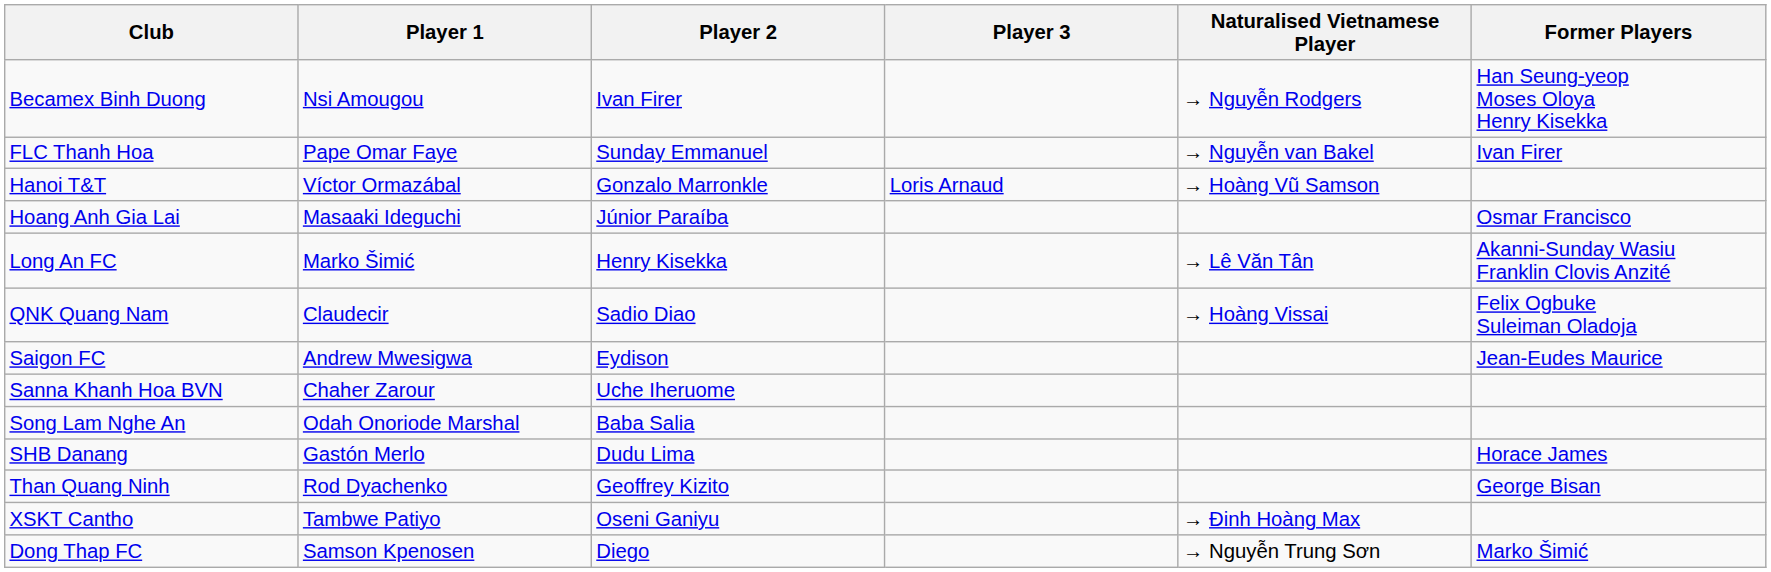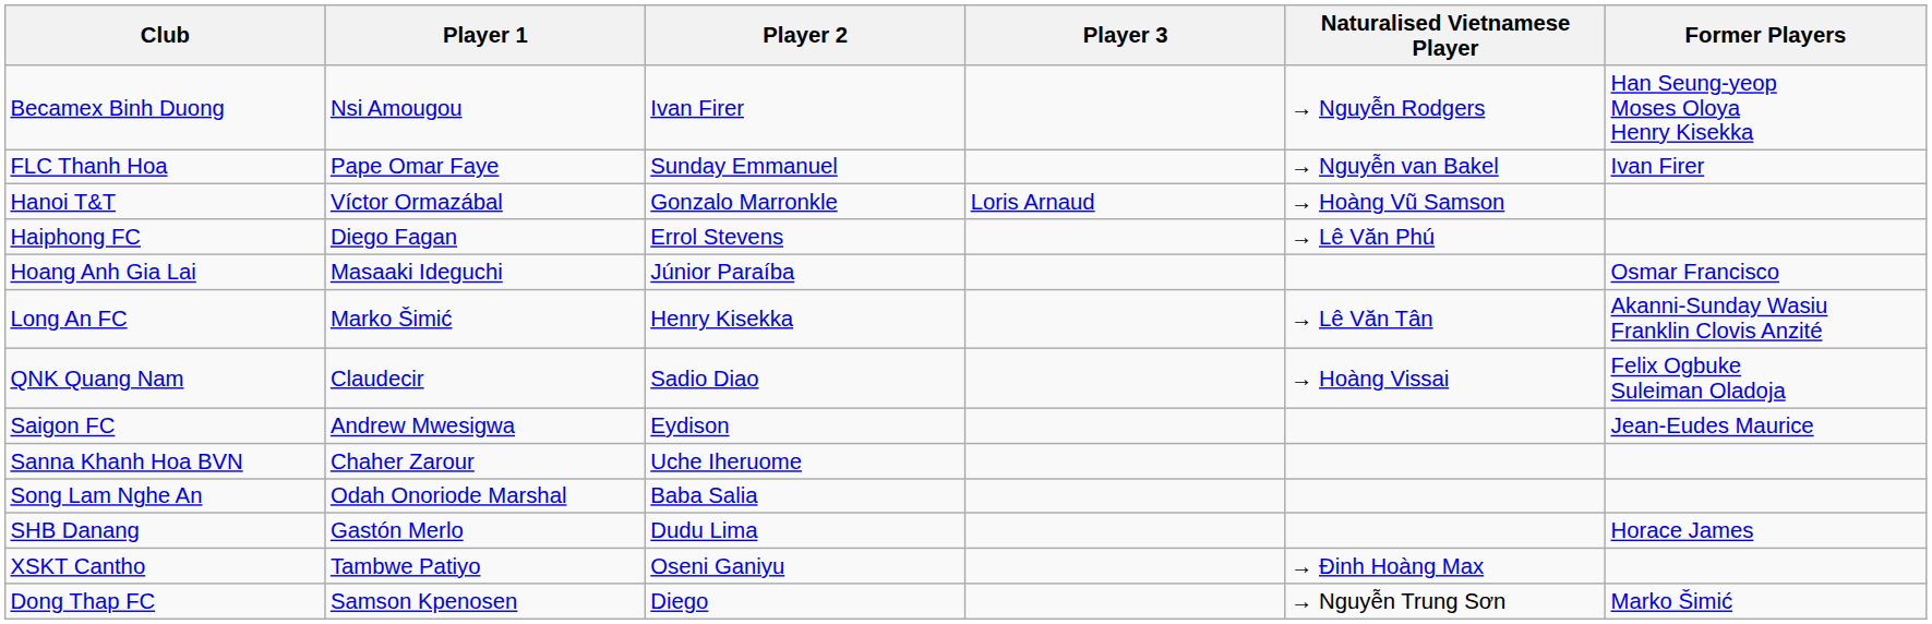 <table class="wikitable" style="font-size:90%;">
 <tr>
 <th style="width:14%">Club</th>
 <th style="width:14%">Player 1</th>
 <th style="width:14%">Player 2</th>
 <th style="width:14%">Player 3</th>
 <th style="width:14%">Naturalised Vietnamese Player</th>
 <th style="width:14%">Former Players</th>
 </tr>
 <tr>
 <td><a href='#'>Becamex Binh Duong</a></td>
 <td> <a href='#'>Nsi Amougou</a></td>
 <td> <a href='#'>Ivan Firer</a></td>
 <td></td>
 <td>→ <a href='#'>Nguyễn Rodgers</a></td>
 <td> <a href='#'>Han Seung-yeop</a><br> <a href='#'>Moses Oloya</a><br> <a href='#'>Henry Kisekka</a></td>
 </tr>
 <tr>
 <td><a href='#'>FLC Thanh Hoa</a></td>
 <td> <a href='#'>Pape Omar Faye</a></td>
 <td> <a href='#'>Sunday Emmanuel</a></td>
 <td></td>
 <td>→ <a href='#'>Nguyễn van Bakel</a></td>
 <td> <a href='#'>Ivan Firer</a></td>
 </tr>
 <tr>
 <td><a href='#'>Hanoi T&T</a></td>
 <td> <a href='#'>Víctor Ormazábal</a></td>
 <td> <a href='#'>Gonzalo Marronkle</a></td>
 <td> <a href='#'>Loris Arnaud</a></td>
 <td>→ <a href='#'>Hoàng Vũ Samson</a></td>
+<td></td>
+</tr>
+<tr>
+<td><a href='#'>Haiphong FC</a></td>
+<td> <a href='#'>Diego Fagan</a></td>
+<td> <a href='#'>Errol Stevens</a></td>
+<td></td>
+<td>→ <a href='#'>Lê Văn Phú</a></td>
 <td></td>
 </tr>
 <tr>
 <td><a href='#'>Hoang Anh Gia Lai</a></td>
 <td> <a href='#'>Masaaki Ideguchi</a></td>
 <td> <a href='#'>Júnior Paraíba</a></td>
 <td></td>
 <td></td>
 <td> <a href='#'>Osmar Francisco</a></td>
 </tr>
 <tr>
 <td><a href='#'>Long An FC</a></td>
 <td> <a href='#'>Marko Šimić</a></td>
 <td> <a href='#'>Henry Kisekka</a></td>
 <td></td>
 <td>→ <a href='#'>Lê Văn Tân</a></td>
 <td> <a href='#'>Akanni-Sunday Wasiu</a><br> <a href='#'>Franklin Clovis Anzité</a></td>
 </tr>
 <tr>
 <td><a href='#'>QNK Quang Nam</a></td>
 <td> <a href='#'>Claudecir</a></td>
 <td> <a href='#'>Sadio Diao</a></td>
 <td></td>
 <td>→ <a href='#'>Hoàng Vissai</a></td>
 <td> <a href='#'>Felix Ogbuke</a><br> <a href='#'>Suleiman Oladoja</a></td>
 </tr>
 <tr>
 <td><a href='#'>Saigon FC</a></td>
 <td> <a href='#'>Andrew Mwesigwa</a></td>
 <td> <a href='#'>Eydison</a></td>
 <td></td>
 <td></td>
 <td> <a href='#'>Jean-Eudes Maurice</a></td>
 </tr>
 <tr>
 <td><a href='#'>Sanna Khanh Hoa BVN</a></td>
 <td> <a href='#'>Chaher Zarour</a></td>
 <td> <a href='#'>Uche Iheruome</a></td>
 <td></td>
 <td></td>
 <td></td>
 </tr>
 <tr>
 <td><a href='#'>Song Lam Nghe An</a></td>
 <td> <a href='#'>Odah Onoriode Marshal</a></td>
 <td> <a href='#'>Baba Salia</a></td>
 <td></td>
 <td></td>
 <td></td>
 </tr>
 <tr>
 <td><a href='#'>SHB Danang</a></td>
 <td> <a href='#'>Gastón Merlo</a></td>
 <td> <a href='#'>Dudu Lima</a></td>
 <td></td>
 <td></td>
 <td> <a href='#'>Horace James</a></td>
 </tr>
 <tr>
-<td><a href='#'>Than Quang Ninh</a></td>
-<td> <a href='#'>Rod Dyachenko</a></td>
-<td> <a href='#'>Geoffrey Kizito</a></td>
-<td></td>
-<td></td>
-<td> <a href='#'>George Bisan</a></td>
-</tr>
-<tr>
 <td><a href='#'>XSKT Cantho</a></td>
 <td> <a href='#'>Tambwe Patiyo</a></td>
 <td> <a href='#'>Oseni Ganiyu</a></td>
 <td></td>
 <td>→ <a href='#'>Đinh Hoàng Max</a></td>
 <td></td>
 </tr>
 <tr>
 <td><a href='#'>Dong Thap FC</a></td>
 <td> <a href='#'>Samson Kpenosen</a></td>
 <td> <a href='#'>Diego</a></td>
 <td></td>
 <td>→ Nguyễn Trung Sơn</td>
 <td> <a href='#'>Marko Šimić</a></td>
 </tr>
 </table>
